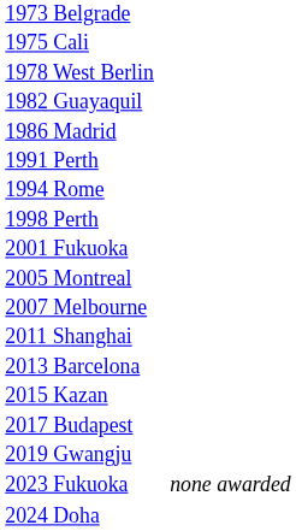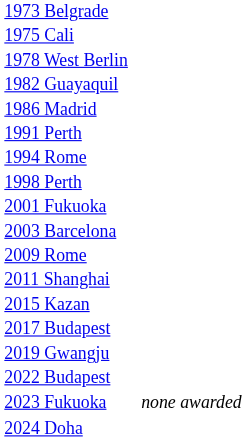 <table>
 <tr>
 <td><a href='#'>1973 Belgrade</a></td>
 <td></td>
 <td></td>
 <td></td>
 </tr>
 <tr>
 <td><a href='#'>1975 Cali</a></td>
 <td></td>
 <td></td>
 <td></td>
 </tr>
 <tr>
 <td><a href='#'>1978 West Berlin</a></td>
 <td></td>
 <td></td>
 <td></td>
 </tr>
 <tr>
 <td><a href='#'>1982 Guayaquil</a></td>
 <td></td>
 <td></td>
 <td></td>
 </tr>
 <tr>
 <td><a href='#'>1986 Madrid</a></td>
 <td></td>
 <td></td>
 <td></td>
 </tr>
 <tr>
 <td><a href='#'>1991 Perth</a></td>
 <td></td>
 <td></td>
 <td></td>
 </tr>
 <tr>
 <td><a href='#'>1994 Rome</a></td>
 <td></td>
 <td></td>
 <td></td>
 </tr>
 <tr>
 <td><a href='#'>1998 Perth</a></td>
 <td></td>
 <td></td>
 <td></td>
 </tr>
 <tr>
 <td><a href='#'>2001 Fukuoka</a></td>
 <td></td>
 <td></td>
 <td></td>
 </tr>
 <tr>
-<td><a href='#'>2005 Montreal</a></td>
+<td><a href='#'>2003 Barcelona</a></td>
 <td></td>
 <td></td>
 <td></td>
 </tr>
 <tr>
-<td><a href='#'>2007 Melbourne</a></td>
+<td><a href='#'>2009 Rome</a></td>
 <td></td>
 <td></td>
 <td></td>
 </tr>
 <tr>
 <td><a href='#'>2011 Shanghai</a></td>
-<td></td>
-<td></td>
-<td></td>
-</tr>
-<tr>
-<td><a href='#'>2013 Barcelona</a></td>
 <td></td>
 <td></td>
 <td></td>
 </tr>
 <tr>
 <td><a href='#'>2015 Kazan</a></td>
 <td></td>
 <td></td>
 <td></td>
 </tr>
 <tr>
 <td><a href='#'>2017 Budapest</a></td>
 <td></td>
 <td></td>
 <td></td>
 </tr>
 <tr>
 <td><a href='#'>2019 Gwangju</a></td>
+<td></td>
+<td></td>
+<td></td>
+</tr>
+<tr>
+<td><a href='#'>2022 Budapest</a></td>
 <td></td>
 <td></td>
 <td></td>
 </tr>
 <tr>
 <td rowspan=3><a href='#'>2023 Fukuoka</a></td>
 <td rowspan=3></td>
 <td></td>
 <td rowspan=3><em>none awarded</em></td>
 </tr>
 <tr>
 <td></td>
 </tr>
 <tr>
 <td></td>
 </tr>
 <tr>
 </tr>
 <tr>
 <td><a href='#'>2024 Doha</a></td>
 <td></td>
 <td></td>
 <td></td>
 </tr>
 </table>
